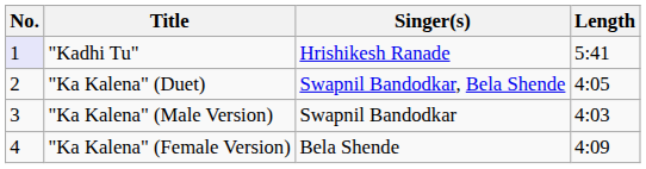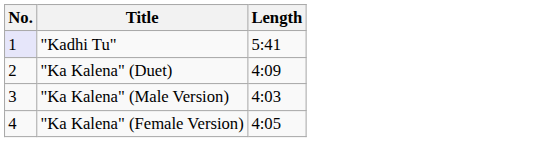 <table class="wikitable sortable">
 <tr>
 <th>No.</th>
 <th>Title</th>
-<th>Singer(s)</th>
 <th>Length</th>
 </tr>
 <tr>
 <td style="background: lavender;">1</td>
 <td>"Kadhi Tu"</td>
-<td><a href='#'>Hrishikesh Ranade</a></td>
 <td>5:41</td>
 </tr>
 <tr>
 <td>2</td>
 <td>"Ka Kalena" (Duet)</td>
-<td><a href='#'>Swapnil Bandodkar</a>, <a href='#'>Bela Shende</a></td>
-<td>4:05</td>
+<td>4:09</td>
 </tr>
 <tr>
 <td>3</td>
 <td>"Ka Kalena" (Male Version)</td>
-<td>Swapnil Bandodkar</td>
 <td>4:03</td>
 </tr>
 <tr>
 <td>4</td>
 <td>"Ka Kalena" (Female Version)</td>
-<td>Bela Shende</td>
-<td>4:09</td>
+<td>4:05</td>
 </tr>
 </table>
